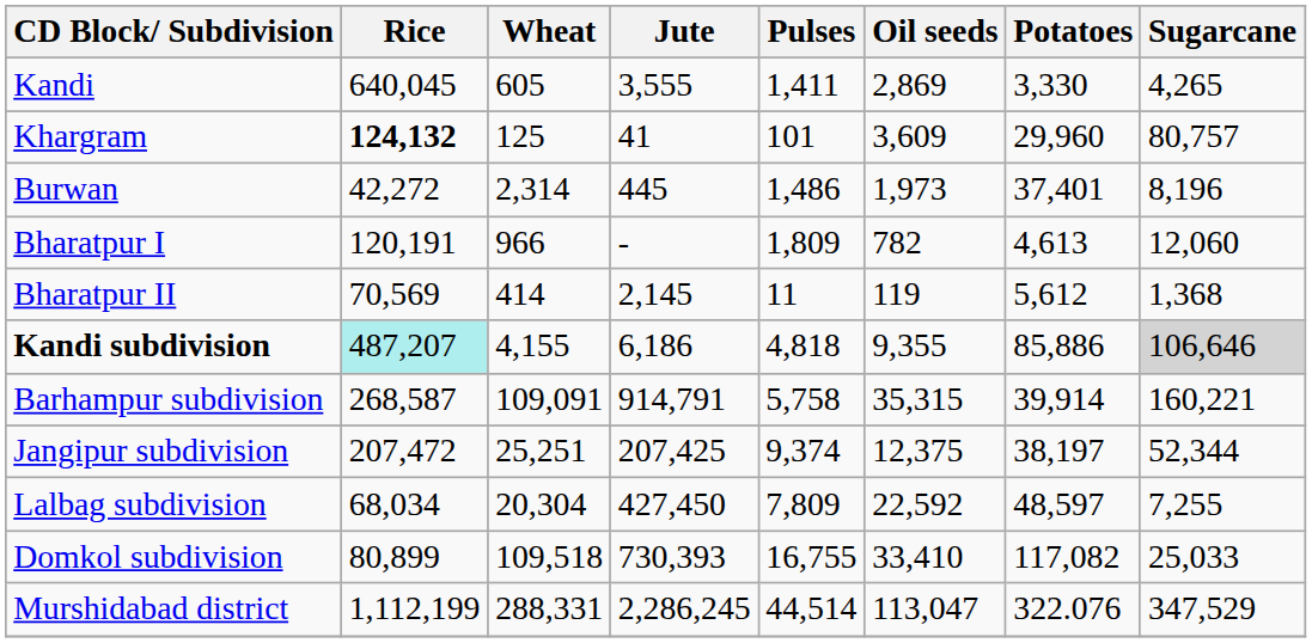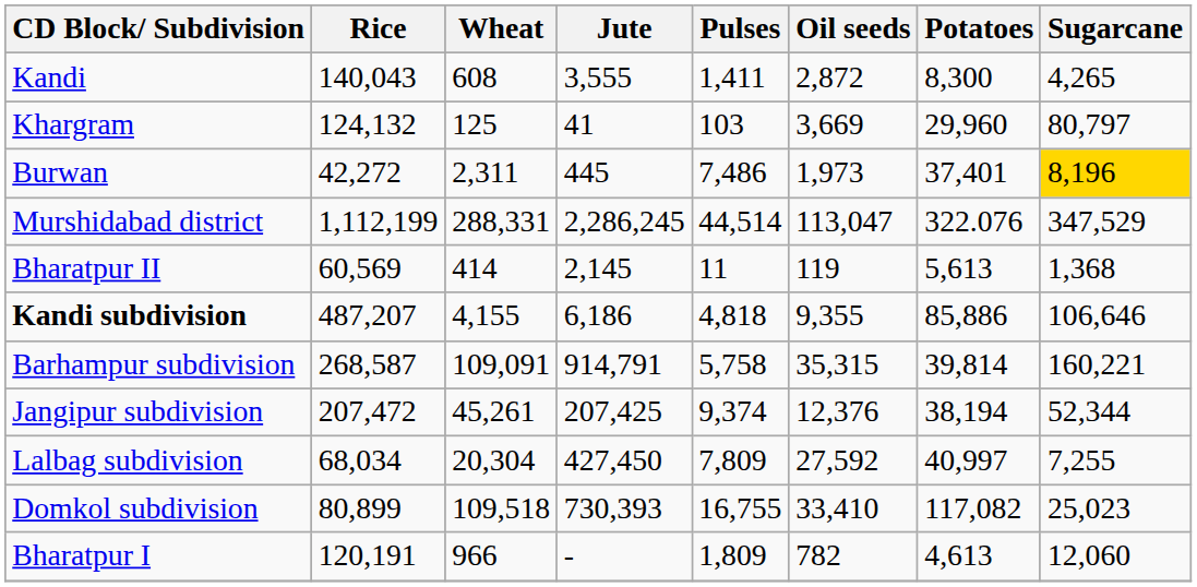 <table class="wikitable sortable">
 <tr>
 <th>CD Block/ Subdivision</th>
 <th>Rice</th>
 <th>Wheat</th>
 <th>Jute</th>
 <th>Pulses</th>
 <th>Oil seeds</th>
 <th>Potatoes</th>
 <th>Sugarcane</th>
 </tr>
 <tr>
 <td><a href='#'>Kandi</a></td>
-<td>640,045</td>
-<td>605</td>
+<td>140,043</td>
+<td>608</td>
 <td>3,555</td>
 <td>1,411</td>
-<td>2,869</td>
-<td>3,330</td>
+<td>2,872</td>
+<td>8,300</td>
 <td>4,265</td>
 </tr>
 <tr>
 <td><a href='#'>Khargram</a></td>
-<td><strong>124,132</strong></td>
+<td>124,132</td>
 <td>125</td>
 <td>41</td>
-<td>101</td>
-<td>3,609</td>
+<td>103</td>
+<td>3,669</td>
 <td>29,960</td>
-<td>80,757</td>
+<td>80,797</td>
 </tr>
 <tr>
 <td><a href='#'>Burwan</a></td>
 <td>42,272</td>
-<td>2,314</td>
+<td>2,311</td>
 <td>445</td>
-<td>1,486</td>
+<td>7,486</td>
 <td>1,973</td>
 <td>37,401</td>
-<td>8,196</td>
+<td style="background: gold;">8,196</td>
+</tr>
+<tr>
+<td><a href='#'>Murshidabad district</a></td>
+<td>1,112,199</td>
+<td>288,331</td>
+<td>2,286,245</td>
+<td>44,514</td>
+<td>113,047</td>
+<td>322.076</td>
+<td>347,529</td>
+</tr>
+<tr>
+<td><a href='#'>Bharatpur II</a></td>
+<td>60,569</td>
+<td>414</td>
+<td>2,145</td>
+<td>11</td>
+<td>119</td>
+<td>5,613</td>
+<td>1,368</td>
+</tr>
+<tr>
+<td><strong>Kandi subdivision</strong></td>
+<td>487,207</td>
+<td>4,155</td>
+<td>6,186</td>
+<td>4,818</td>
+<td>9,355</td>
+<td>85,886</td>
+<td>106,646</td>
+</tr>
+<tr>
+<td><a href='#'>Barhampur subdivision</a></td>
+<td>268,587</td>
+<td>109,091</td>
+<td>914,791</td>
+<td>5,758</td>
+<td>35,315</td>
+<td>39,814</td>
+<td>160,221</td>
+</tr>
+<tr>
+<td><a href='#'>Jangipur subdivision</a></td>
+<td>207,472</td>
+<td>45,261</td>
+<td>207,425</td>
+<td>9,374</td>
+<td>12,376</td>
+<td>38,194</td>
+<td>52,344</td>
+</tr>
+<tr>
+<td><a href='#'>Lalbag subdivision</a></td>
+<td>68,034</td>
+<td>20,304</td>
+<td>427,450</td>
+<td>7,809</td>
+<td>27,592</td>
+<td>40,997</td>
+<td>7,255</td>
+</tr>
+<tr>
+<td><a href='#'>Domkol subdivision</a></td>
+<td>80,899</td>
+<td>109,518</td>
+<td>730,393</td>
+<td>16,755</td>
+<td>33,410</td>
+<td>117,082</td>
+<td>25,023</td>
 </tr>
 <tr>
 <td><a href='#'>Bharatpur I</a></td>
 <td>120,191</td>
 <td>966</td>
 <td>-</td>
 <td>1,809</td>
 <td>782</td>
 <td>4,613</td>
 <td>12,060</td>
 </tr>
 <tr>
-<td><a href='#'>Bharatpur II</a></td>
-<td>70,569</td>
-<td>414</td>
-<td>2,145</td>
-<td>11</td>
-<td>119</td>
-<td>5,612</td>
-<td>1,368</td>
-</tr>
-<tr>
-<td><strong>Kandi subdivision</strong></td>
-<td style="background: paleturquoise;">487,207</td>
-<td>4,155</td>
-<td>6,186</td>
-<td>4,818</td>
-<td>9,355</td>
-<td>85,886</td>
-<td style="background: lightgrey;">106,646</td>
-</tr>
-<tr>
-<td><a href='#'>Barhampur subdivision</a></td>
-<td>268,587</td>
-<td>109,091</td>
-<td>914,791</td>
-<td>5,758</td>
-<td>35,315</td>
-<td>39,914</td>
-<td>160,221</td>
-</tr>
-<tr>
-<td><a href='#'>Jangipur subdivision</a></td>
-<td>207,472</td>
-<td>25,251</td>
-<td>207,425</td>
-<td>9,374</td>
-<td>12,375</td>
-<td>38,197</td>
-<td>52,344</td>
-</tr>
-<tr>
-<td><a href='#'>Lalbag subdivision</a></td>
-<td>68,034</td>
-<td>20,304</td>
-<td>427,450</td>
-<td>7,809</td>
-<td>22,592</td>
-<td>48,597</td>
-<td>7,255</td>
-</tr>
-<tr>
-<td><a href='#'>Domkol subdivision</a></td>
-<td>80,899</td>
-<td>109,518</td>
-<td>730,393</td>
-<td>16,755</td>
-<td>33,410</td>
-<td>117,082</td>
-<td>25,033</td>
-</tr>
-<tr>
-<td><a href='#'>Murshidabad district</a></td>
-<td>1,112,199</td>
-<td>288,331</td>
-<td>2,286,245</td>
-<td>44,514</td>
-<td>113,047</td>
-<td>322.076</td>
-<td>347,529</td>
-</tr>
-<tr>
 </tr>
 </table>
